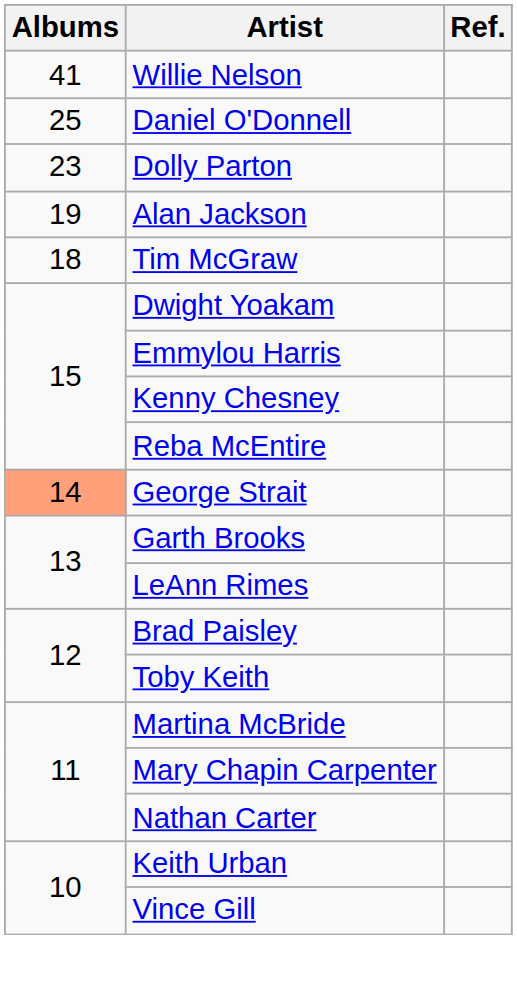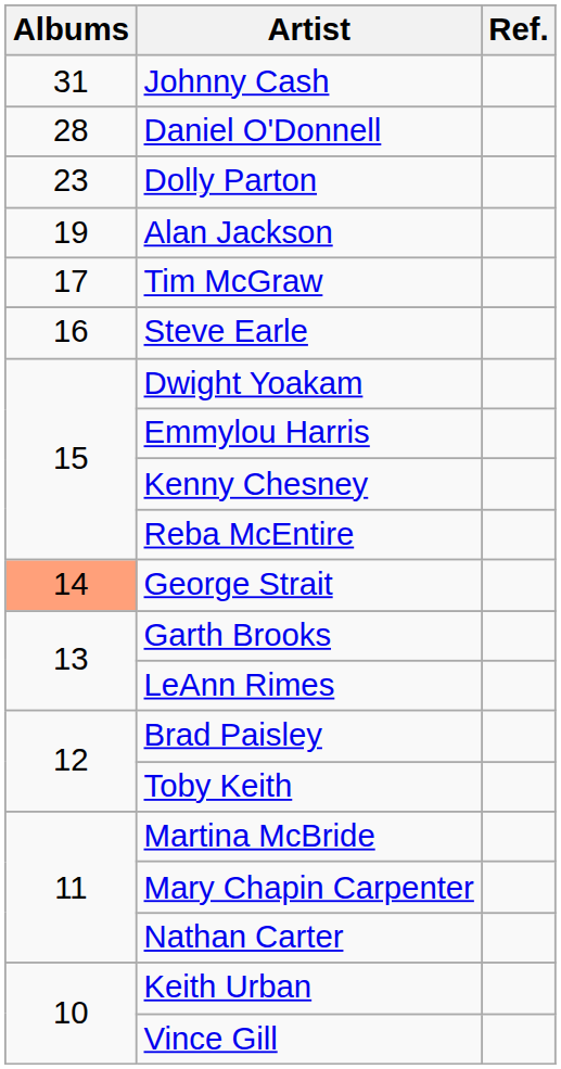 <table class="wikitable sortable">
 <tr>
 <th scope=col>Albums</th>
 <th scope=col>Artist</th>
 <th scope=col>Ref.</th>
 </tr>
 <tr>
-<td align="center">41</td>
-<td><a href='#'>Willie Nelson</a></td>
+<td align="center">31</td>
+<td><a href='#'>Johnny Cash</a></td>
 <td align="center"></td>
 </tr>
 <tr>
-<td align="center">25</td>
+<td align="center">28</td>
 <td><a href='#'>Daniel O'Donnell</a></td>
 <td align="center"></td>
 </tr>
 <tr>
 <td align="center">23</td>
 <td><a href='#'>Dolly Parton</a></td>
 <td align="center"></td>
 </tr>
 <tr>
 <td align="center">19</td>
 <td><a href='#'>Alan Jackson</a></td>
 <td align="center"></td>
 </tr>
 <tr>
-<td align="center">18</td>
+<td align="center">17</td>
 <td><a href='#'>Tim McGraw</a></td>
 <td align="center"></td>
+</tr>
+<tr>
+<td align="center">16</td>
+<td><a href='#'>Steve Earle</a></td>
+<td align="center"> </td>
 </tr>
 <tr>
 <td align="center" rowspan=4>15</td>
 <td><a href='#'>Dwight Yoakam</a></td>
 <td align="center"></td>
 </tr>
 <tr>
 <td><a href='#'>Emmylou Harris</a></td>
 <td align="center"></td>
 </tr>
 <tr>
 <td><a href='#'>Kenny Chesney</a></td>
 <td align="center"></td>
 </tr>
 <tr>
 <td><a href='#'>Reba McEntire</a></td>
 <td align="center"></td>
 </tr>
 <tr>
 <td align="center" style="background: lightsalmon;">14</td>
 <td><a href='#'>George Strait</a></td>
 <td align="center"></td>
 </tr>
 <tr>
 <td align="center" rowspan=2>13</td>
 <td><a href='#'>Garth Brooks</a></td>
 <td align="center"></td>
 </tr>
 <tr>
 <td><a href='#'>LeAnn Rimes</a></td>
 <td align="center"></td>
 </tr>
 <tr>
 <td align="center" rowspan=2>12</td>
 <td><a href='#'>Brad Paisley</a></td>
 <td align="center"></td>
 </tr>
 <tr>
 <td><a href='#'>Toby Keith</a></td>
 <td align="center"></td>
 </tr>
 <tr>
 <td align="center" rowspan=3>11</td>
 <td><a href='#'>Martina McBride</a></td>
 <td align="center"></td>
 </tr>
 <tr>
 <td><a href='#'>Mary Chapin Carpenter</a></td>
 <td align="center"></td>
 </tr>
 <tr>
 <td><a href='#'>Nathan Carter</a></td>
 <td align="center"></td>
 </tr>
 <tr>
 <td align="center" rowspan=2>10</td>
 <td><a href='#'>Keith Urban</a></td>
 <td align="center"></td>
 </tr>
 <tr>
 <td><a href='#'>Vince Gill</a></td>
 <td align="center"></td>
 </tr>
 </table>
